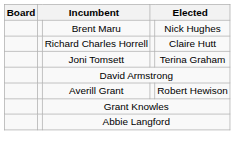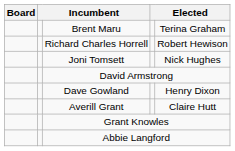 <table class="wikitable col1left" style="text-align:center;font-size:90%">
 <tr>
 <th>Board</th>
 <th colspan="2">Incumbent</th>
 <th colspan="2">Elected</th>
 </tr>
 <tr>
 <td></td>
 <td></td>
 <td>Brent Maru</td>
 <td></td>
-<td>Nick Hughes</td>
+<td>Terina Graham</td>
 </tr>
 <tr>
 <td></td>
 <td></td>
 <td>Richard Charles Horrell</td>
 <td></td>
-<td>Claire Hutt</td>
+<td>Robert Hewison</td>
 </tr>
 <tr>
 <td></td>
 <td></td>
 <td>Joni Tomsett</td>
 <td></td>
-<td>Terina Graham</td>
+<td>Nick Hughes</td>
 </tr>
 <tr>
 <td></td>
 <td></td>
 <td colspan="3">David Armstrong</td>
 </tr>
 <tr>
 <td></td>
 <td></td>
+<td>Dave Gowland</td>
+<td></td>
+<td>Henry Dixon</td>
+</tr>
+<tr>
+<td></td>
+<td></td>
 <td>Averill Grant</td>
 <td></td>
-<td>Robert Hewison</td>
+<td>Claire Hutt</td>
 </tr>
 <tr>
 <td></td>
 <td></td>
 <td colspan="3">Grant Knowles</td>
 </tr>
 <tr>
 <td></td>
 <td></td>
 <td colspan="3">Abbie Langford</td>
 </tr>
 </table>
